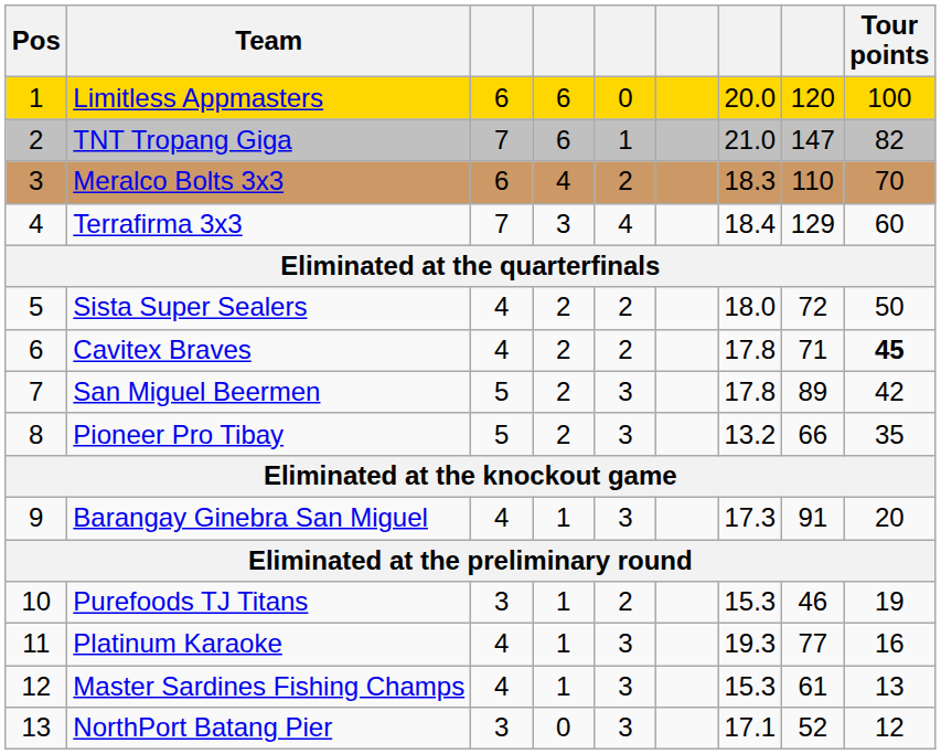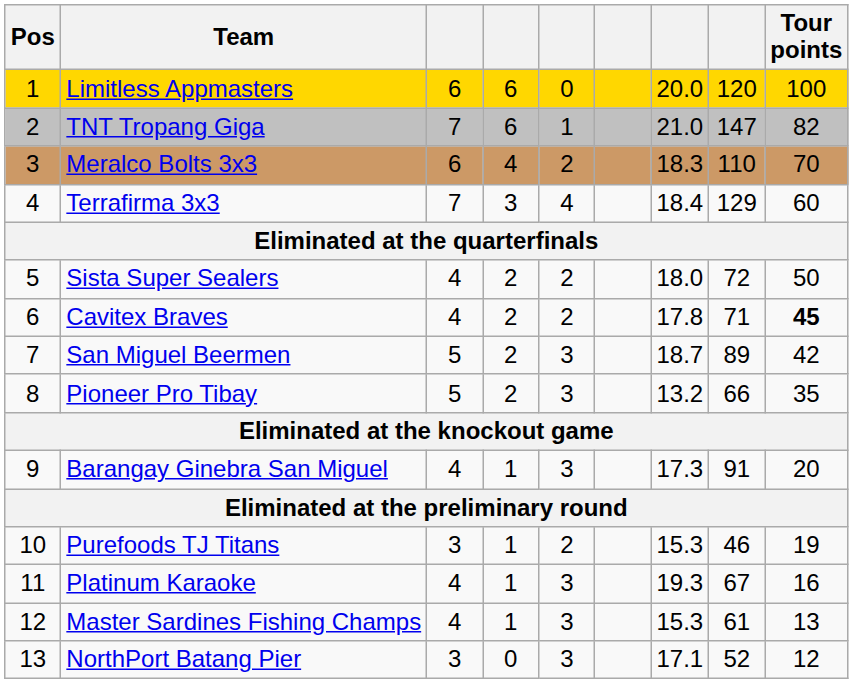 <table class="wikitable" style="text-align:center">
 <tr>
 <th width=30>Pos</th>
 <th width=180>Team</th>
 <th width=30></th>
 <th width=30></th>
 <th width=30></th>
 <th width=30></th>
 <th width=30></th>
 <th width=30></th>
 <th width=30>Tour points</th>
 </tr>
 <tr bgcolor=gold>
 <td>1</td>
 <td align=left><a href='#'>Limitless Appmasters</a></td>
 <td>6</td>
 <td>6</td>
 <td>0</td>
 <td></td>
 <td>20.0</td>
 <td>120</td>
 <td>100</td>
 </tr>
 <tr bgcolor=silver>
 <td>2</td>
 <td align=left><a href='#'>TNT Tropang Giga</a></td>
 <td>7</td>
 <td>6</td>
 <td>1</td>
 <td></td>
 <td>21.0</td>
 <td>147</td>
 <td>82</td>
 </tr>
 <tr bgcolor=cc9966>
 <td>3</td>
 <td align=left><a href='#'>Meralco Bolts 3x3</a></td>
 <td>6</td>
 <td>4</td>
 <td>2</td>
 <td></td>
 <td>18.3</td>
 <td>110</td>
 <td>70</td>
 </tr>
 <tr>
 <td>4</td>
 <td align=left><a href='#'>Terrafirma 3x3</a></td>
 <td>7</td>
 <td>3</td>
 <td>4</td>
 <td></td>
 <td>18.4</td>
 <td>129</td>
 <td>60</td>
 </tr>
 <tr>
 <th colspan=9>Eliminated at the quarterfinals</th>
 </tr>
 <tr>
 <td>5</td>
 <td align=left><a href='#'>Sista Super Sealers</a></td>
 <td>4</td>
 <td>2</td>
 <td>2</td>
 <td></td>
 <td>18.0</td>
 <td>72</td>
 <td>50</td>
 </tr>
 <tr>
 <td>6</td>
 <td align=left><a href='#'>Cavitex Braves</a></td>
 <td>4</td>
 <td>2</td>
 <td>2</td>
 <td></td>
 <td>17.8</td>
 <td>71</td>
 <td><strong>45</strong></td>
 </tr>
 <tr>
 <td>7</td>
 <td align=left><a href='#'>San Miguel Beermen</a></td>
 <td>5</td>
 <td>2</td>
 <td>3</td>
 <td></td>
-<td>17.8</td>
+<td>18.7</td>
 <td>89</td>
 <td>42</td>
 </tr>
 <tr>
 <td>8</td>
 <td align=left><a href='#'>Pioneer Pro Tibay</a></td>
 <td>5</td>
 <td>2</td>
 <td>3</td>
 <td></td>
 <td>13.2</td>
 <td>66</td>
 <td>35</td>
 </tr>
 <tr>
 <th colspan=9>Eliminated at the knockout game</th>
 </tr>
 <tr>
 <td>9</td>
 <td align=left><a href='#'>Barangay Ginebra San Miguel</a></td>
 <td>4</td>
 <td>1</td>
 <td>3</td>
 <td></td>
 <td>17.3</td>
 <td>91</td>
 <td>20</td>
 </tr>
 <tr>
 <th colspan=9>Eliminated at the preliminary round</th>
 </tr>
 <tr>
 <td>10</td>
 <td align=left><a href='#'>Purefoods TJ Titans</a></td>
 <td>3</td>
 <td>1</td>
 <td>2</td>
 <td></td>
 <td>15.3</td>
 <td>46</td>
 <td>19</td>
 </tr>
 <tr>
 <td>11</td>
 <td align=left><a href='#'>Platinum Karaoke</a></td>
 <td>4</td>
 <td>1</td>
 <td>3</td>
 <td></td>
 <td>19.3</td>
-<td>77</td>
+<td>67</td>
 <td>16</td>
 </tr>
 <tr>
 <td>12</td>
 <td align=left nowrap><a href='#'>Master Sardines Fishing Champs</a></td>
 <td>4</td>
 <td>1</td>
 <td>3</td>
 <td></td>
 <td>15.3</td>
 <td>61</td>
 <td>13</td>
 </tr>
 <tr>
 <td>13</td>
 <td align=left><a href='#'>NorthPort Batang Pier</a></td>
 <td>3</td>
 <td>0</td>
 <td>3</td>
 <td></td>
 <td>17.1</td>
 <td>52</td>
 <td>12</td>
 </tr>
 </table>
